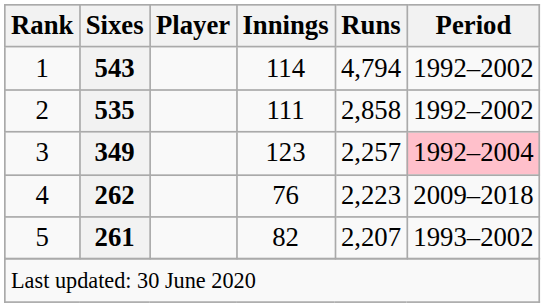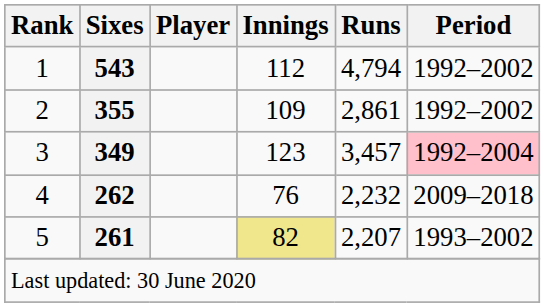 <table class="wikitable plainrowheaders sortable">
 <tr>
 <th scope=col>Rank</th>
 <th scope=col>Sixes</th>
 <th scope=col>Player</th>
 <th scope=col>Innings</th>
 <th scope=col>Runs</th>
 <th scope=col>Period</th>
 </tr>
 <tr>
 <td align=center>1</td>
 <th scope=row style="text-align:center;">543</th>
 <td></td>
-<td align=center>114</td>
+<td align=center>112</td>
 <td align=center>4,794</td>
 <td>1992–2002</td>
 </tr>
 <tr>
 <td align=center>2</td>
-<th scope=row style="text-align:center;">535</th>
+<th scope=row style="text-align:center;">355</th>
 <td></td>
-<td align=center>111</td>
-<td align=center>2,858</td>
+<td align=center>109</td>
+<td align=center>2,861</td>
 <td>1992–2002</td>
 </tr>
 <tr>
 <td align=center>3</td>
 <th scope=row style=text-align:center;>349</th>
 <td></td>
 <td align=center>123</td>
-<td align=center>2,257</td>
+<td align=center>3,457</td>
 <td style="background: pink;">1992–2004</td>
 </tr>
 <tr>
 <td align=center>4</td>
 <th scope=row style=text-align:center;>262</th>
 <td></td>
 <td align=center>76</td>
-<td align=center>2,223</td>
+<td align=center>2,232</td>
 <td>2009–2018</td>
 </tr>
 <tr>
 <td align=center>5</td>
 <th scope=row style=text-align:center;>261</th>
 <td></td>
-<td align=center>82</td>
+<td align=center style="background: khaki;">82</td>
 <td align=center>2,207</td>
 <td>1993–2002</td>
 </tr>
 <tr>
 </tr>
 <tr class=sortbottom>
 <td colspan=6><small>Last updated: 30 June 2020</small></td>
 </tr>
 </table>
